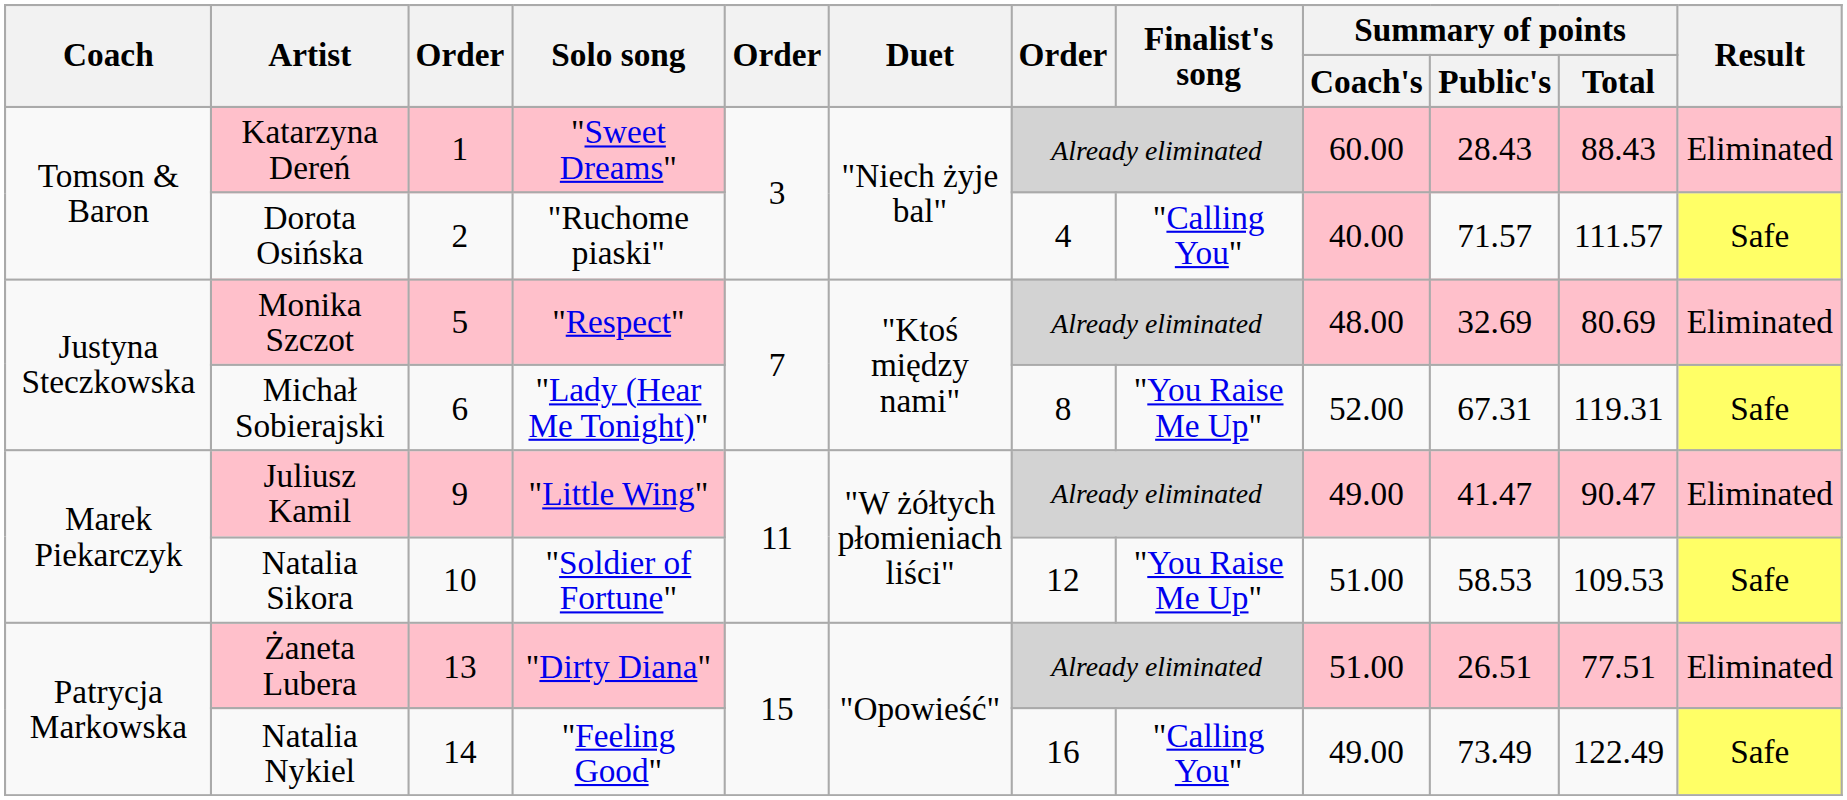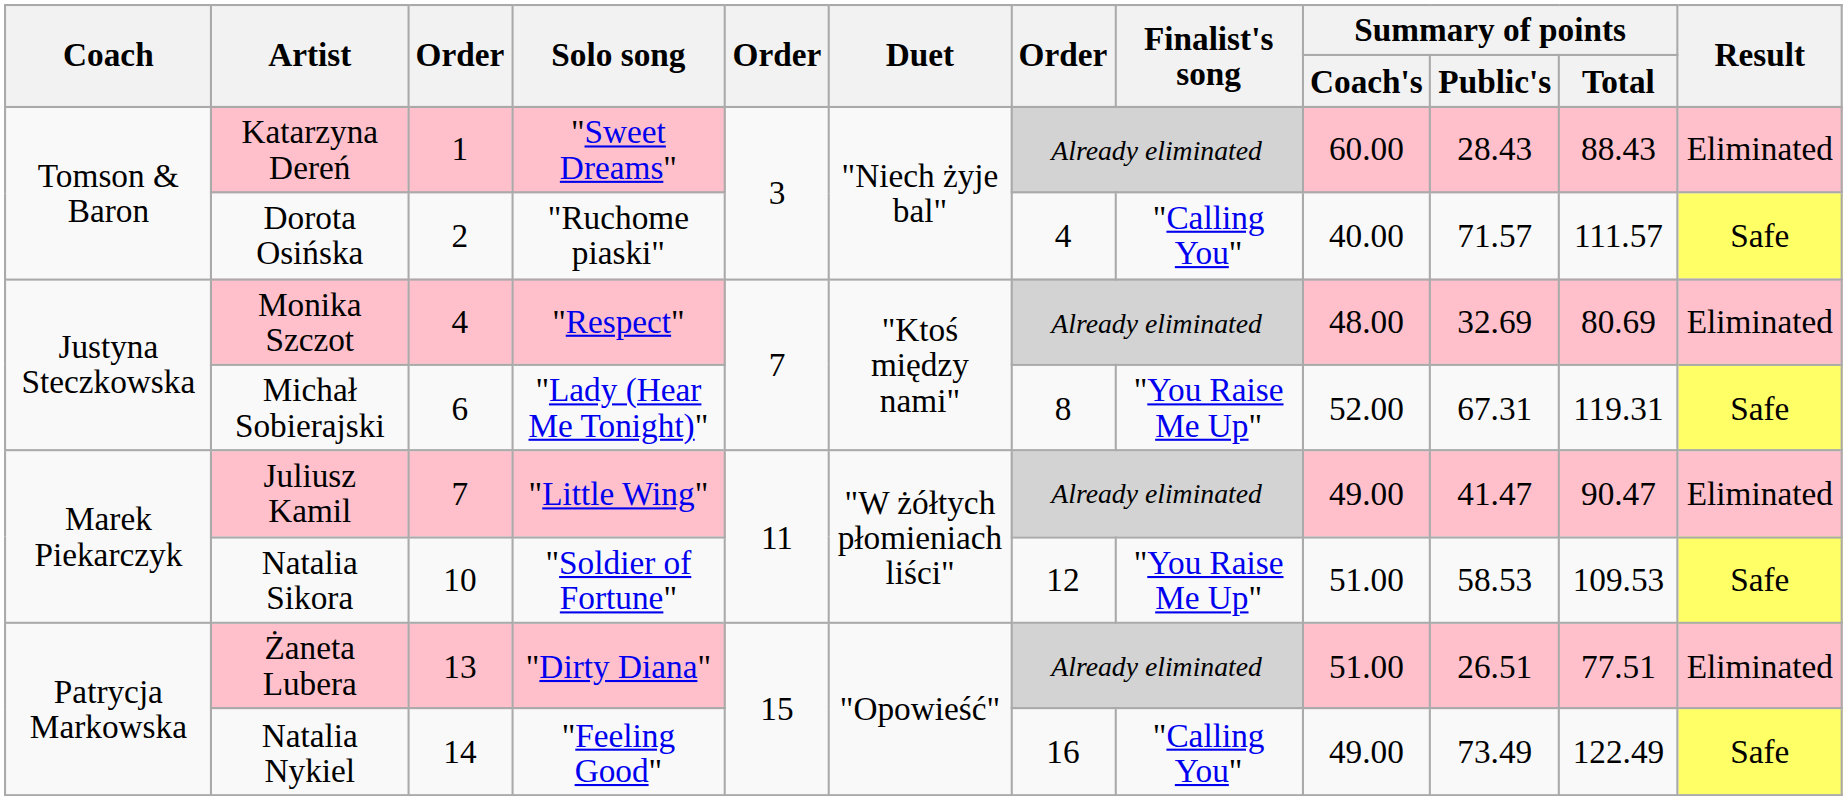 <table class="wikitable" style="text-align:center; line-height:17px; width:100%;">
 <tr>
 <th width="12%" rowspan="2">Coach</th>
 <th width="12%" rowspan="2">Artist</th>
 <th width="03%" rowspan="2">Order</th>
 <th width="14%" rowspan="2">Solo song</th>
 <th width="03%" rowspan="2">Order</th>
 <th width="10%" rowspan="2">Duet</th>
 <th width="03%" rowspan="2">Order</th>
 <th width="12%" rowspan="2">Finalist's song</th>
 <th width="21%" colspan="3">Summary of points</th>
 <th width="09%" rowspan="2">Result</th>
 </tr>
 <tr>
 <th width="07%">Coach's</th>
 <th width="07%">Public's</th>
 <th width="07%">Total</th>
 </tr>
 <tr>
 <td rowspan="2">Tomson & Baron</td>
 <td style="background-color:pink;">Katarzyna Dereń</td>
 <td style="background-color:pink;">1</td>
 <td style="background-color:pink;">"<a href='#'>Sweet Dreams</a>"</td>
 <td rowspan="2">3</td>
 <td rowspan="2">"Niech żyje bal"</td>
 <td style="background-color:lightgrey;" colspan="2"><small><em>Already eliminated</em></small></td>
 <td style="background-color:pink;">60.00</td>
 <td style="background-color:pink;">28.43</td>
 <td style="background-color:pink;">88.43</td>
 <td style="background-color:pink;">Eliminated</td>
 </tr>
 <tr>
 <td>Dorota Osińska</td>
 <td>2</td>
 <td>"Ruchome piaski"</td>
 <td>4</td>
 <td>"<a href='#'>Calling You</a>"</td>
-<td style="background: pink;">40.00</td>
+<td>40.00</td>
 <td>71.57</td>
 <td>111.57</td>
 <td style="background-color:#FFFF66;">Safe</td>
 </tr>
 <tr>
 <td rowspan="2">Justyna Steczkowska</td>
 <td style="background-color:pink;">Monika Szczot</td>
-<td style="background-color:pink;">5</td>
+<td style="background-color:pink;">4</td>
 <td style="background-color:pink;">"<a href='#'>Respect</a>"</td>
 <td rowspan="2">7</td>
 <td rowspan="2">"Ktoś między nami"</td>
 <td style="background-color:lightgrey;" colspan="2"><small><em>Already eliminated</em></small></td>
 <td style="background-color:pink;">48.00</td>
 <td style="background-color:pink;">32.69</td>
 <td style="background-color:pink;">80.69</td>
 <td style="background-color:pink;">Eliminated</td>
 </tr>
 <tr>
 <td>Michał Sobierajski</td>
 <td>6</td>
 <td>"<a href='#'>Lady (Hear Me Tonight)</a>"</td>
 <td>8</td>
 <td>"<a href='#'>You Raise Me Up</a>"</td>
 <td>52.00</td>
 <td>67.31</td>
 <td>119.31</td>
 <td style="background-color:#FFFF66;">Safe</td>
 </tr>
 <tr>
 <td rowspan="2">Marek Piekarczyk</td>
 <td style="background-color:pink;">Juliusz Kamil</td>
-<td style="background-color:pink;">9</td>
+<td style="background-color:pink;">7</td>
 <td style="background-color:pink;">"<a href='#'>Little Wing</a>"</td>
 <td rowspan="2">11</td>
 <td rowspan="2">"W żółtych płomieniach liści"</td>
 <td style="background-color:lightgrey;" colspan="2"><small><em>Already eliminated</em></small></td>
 <td style="background-color:pink;">49.00</td>
 <td style="background-color:pink;">41.47</td>
 <td style="background-color:pink;">90.47</td>
 <td style="background-color:pink;">Eliminated</td>
 </tr>
 <tr>
 <td>Natalia Sikora</td>
 <td>10</td>
 <td>"<a href='#'>Soldier of Fortune</a>"</td>
 <td>12</td>
 <td>"<a href='#'>You Raise Me Up</a>"</td>
 <td>51.00</td>
 <td>58.53</td>
 <td>109.53</td>
 <td style="background-color:#FFFF66;">Safe</td>
 </tr>
 <tr>
 <td rowspan="2">Patrycja Markowska</td>
 <td style="background-color:pink;">Żaneta Lubera</td>
 <td style="background-color:pink;">13</td>
 <td style="background-color:pink;">"<a href='#'>Dirty Diana</a>"</td>
 <td rowspan="2">15</td>
 <td rowspan="2">"Opowieść"</td>
 <td style="background-color:lightgrey;" colspan="2"><small><em>Already eliminated</em></small></td>
 <td style="background-color:pink;">51.00</td>
 <td style="background-color:pink;">26.51</td>
 <td style="background-color:pink;">77.51</td>
 <td style="background-color:pink;">Eliminated</td>
 </tr>
 <tr>
 <td>Natalia Nykiel</td>
 <td>14</td>
 <td>"<a href='#'>Feeling Good</a>"</td>
 <td>16</td>
 <td>"<a href='#'>Calling You</a>"</td>
 <td>49.00</td>
 <td>73.49</td>
 <td>122.49</td>
 <td style="background-color:#FFFF66;">Safe</td>
 </tr>
 <tr>
 </tr>
 </table>
